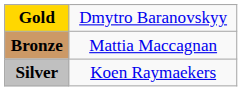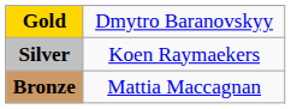 <table class="wikitable" style="text-align:center; " width="35%">
 <tr>
 <td bgcolor="gold"><strong>Gold</strong></td>
 <td><a href='#'>Dmytro Baranovskyy</a><br>  <small><em></em></small></td>
 </tr>
 <tr>
+<td bgcolor="silver"><strong>Silver</strong></td>
+<td><a href='#'>Koen Raymaekers</a><br>  <small><em></em></small></td>
+</tr>
+<tr>
 <td bgcolor="CC9966"><strong>Bronze</strong></td>
 <td><a href='#'>Mattia Maccagnan</a><br>  <small><em></em></small></td>
 </tr>
-<tr>
-<td bgcolor="silver"><strong>Silver</strong></td>
-<td><a href='#'>Koen Raymaekers</a><br>  <small><em></em></small></td>
-</tr>
 </table>
